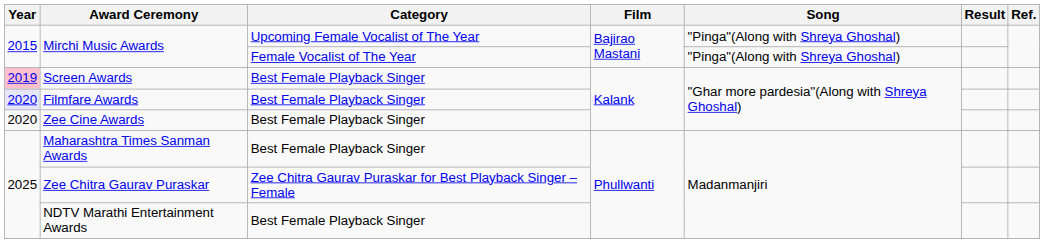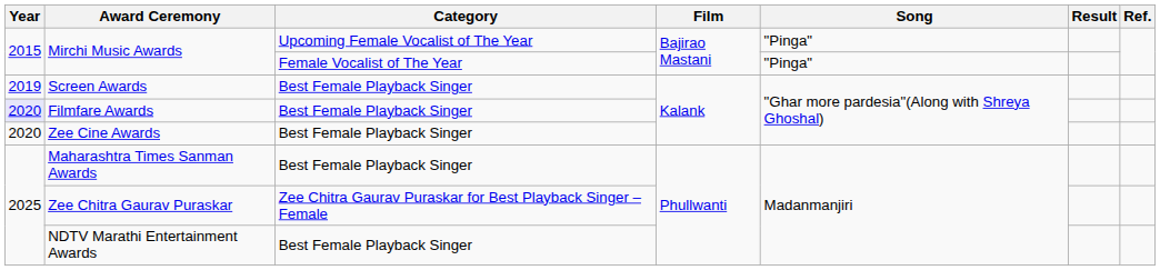 <table class="wikitable">
 <tr>
 <th>Year</th>
 <th>Award Ceremony</th>
 <th>Category</th>
 <th>Film</th>
 <th>Song</th>
 <th>Result</th>
 <th>Ref.</th>
 </tr>
 <tr>
 <td rowspan="2"><a href='#'>2015</a></td>
 <td rowspan="2"><a href='#'>Mirchi Music Awards</a></td>
 <td><a href='#'>Upcoming Female Vocalist of The Year</a></td>
 <td rowspan="2"><a href='#'>Bajirao Mastani</a></td>
-<td>"Pinga"(Along with <a href='#'>Shreya Ghoshal</a>)</td>
+<td>"Pinga"</td>
 <td></td>
 <td rowspan="2"></td>
 </tr>
 <tr>
 <td><a href='#'>Female Vocalist of The Year</a></td>
-<td>"Pinga"(Along with <a href='#'>Shreya Ghoshal</a>)</td>
+<td>"Pinga"</td>
 <td></td>
 </tr>
 <tr>
-<td style="background: pink;"><a href='#'>2019</a></td>
+<td><a href='#'>2019</a></td>
 <td><a href='#'>Screen Awards</a></td>
 <td><a href='#'>Best Female Playback Singer</a></td>
 <td rowspan="3"><a href='#'>Kalank</a></td>
 <td rowspan="3">"Ghar more pardesia"(Along with <a href='#'>Shreya Ghoshal</a>)</td>
 <td></td>
 <td></td>
 </tr>
 <tr>
 <td style="background: lavender;"><a href='#'>2020</a></td>
 <td><a href='#'>Filmfare Awards</a></td>
 <td><a href='#'>Best Female Playback Singer</a></td>
 <td></td>
 <td></td>
 </tr>
 <tr>
 <td>2020</td>
 <td><a href='#'>Zee Cine Awards</a></td>
 <td>Best Female Playback Singer</td>
 <td></td>
 <td></td>
 </tr>
 <tr>
 <td Rowspan="3">2025</td>
 <td><a href='#'>Maharashtra Times Sanman Awards</a></td>
 <td>Best Female Playback Singer</td>
 <td Rowspan="3"><a href='#'>Phullwanti</a></td>
 <td Rowspan="3">Madanmanjiri</td>
 <td></td>
 <td></td>
 </tr>
 <tr>
 <td><a href='#'>Zee Chitra Gaurav Puraskar</a></td>
 <td><a href='#'>Zee Chitra Gaurav Puraskar for Best Playback Singer – Female</a></td>
 <td></td>
 <td></td>
 </tr>
 <tr>
 <td>NDTV Marathi Entertainment Awards</td>
 <td>Best Female Playback Singer</td>
 <td></td>
 <td></td>
 </tr>
 </table>
